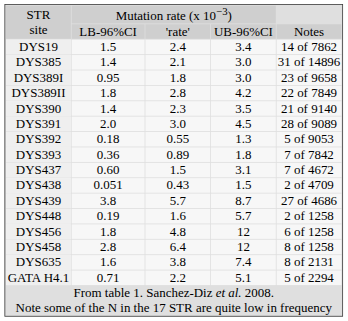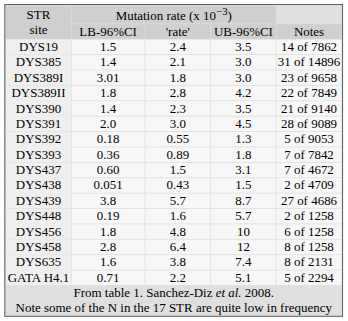 <table border="0" cellspacing="1" cellpadding="0" align="right" style="text-align:center; background:#dfdfdf; margin-left: 1em;  border:1px #3f3f3f solid;">
 <tr>
 <td width = 80 style = "background:#cfcfcf" rowspan = 2>STR<br>site</td>
 <td colspan = 3 style = "background:#cfcfcf">Mutation rate (x 10<sup>−3</sup>)</td>
 </tr>
 <tr>
 <td style = "background:#cfcfcf" width = 90>LB-96%CI</td>
 <td style = "background:#cfcfcf" width = 80>'rate'</td>
 <td style = "background:#cfcfcf" width = 80>UB-96%CI</td>
 <td style = "background:#cfcfcf" width = 80>Notes</td>
 </tr>
 <tr style =   "background:#f7f7f7">
 <td style =    "background:#efefef">DYS19</td>
 <td>1.5</td>
 <td>2.4</td>
-<td>3.4</td>
+<td>3.5</td>
 <td>14 of 7862</td>
 </tr>
 <tr style =   "background:#f7f7f7">
 <td style =    "background:#efefef">DYS385</td>
 <td>1.4</td>
 <td>2.1</td>
 <td>3.0</td>
 <td>31 of 14896</td>
 </tr>
 <tr style =   "background:#f7f7f7">
 <td style =    "background:#efefef">DYS389I</td>
-<td>0.95</td>
+<td>3.01</td>
 <td>1.8</td>
 <td>3.0</td>
 <td>23 of 9658</td>
 </tr>
 <tr style =   "background:#f7f7f7">
 <td style =    "background:#efefef">DYS389II</td>
 <td>1.8</td>
 <td>2.8</td>
 <td>4.2</td>
 <td>22 of 7849</td>
 </tr>
 <tr style =   "background:#f7f7f7">
 <td style =    "background:#efefef">DYS390</td>
 <td>1.4</td>
 <td>2.3</td>
 <td>3.5</td>
 <td>21 of 9140</td>
 </tr>
 <tr style =   "background:#f7f7f7">
 <td style =    "background:#efefef">DYS391</td>
 <td>2.0</td>
 <td>3.0</td>
 <td>4.5</td>
 <td>28 of 9089</td>
 </tr>
 <tr style =   "background:#f7f7f7">
 <td style =    "background:#efefef">DYS392</td>
 <td>0.18</td>
 <td>0.55</td>
 <td>1.3</td>
 <td>5 of 9053</td>
 </tr>
 <tr style =   "background:#f7f7f7">
 <td style =    "background:#efefef">DYS393</td>
 <td>0.36</td>
 <td>0.89</td>
 <td>1.8</td>
 <td>7 of 7842</td>
 </tr>
 <tr style =   "background:#f7f7f7">
 <td style =    "background:#efefef">DYS437</td>
 <td>0.60</td>
 <td>1.5</td>
 <td>3.1</td>
 <td>7 of 4672</td>
 </tr>
 <tr style =   "background:#f7f7f7">
 <td style =    "background:#efefef">DYS438</td>
 <td>0.051</td>
 <td>0.43</td>
 <td>1.5</td>
 <td>2 of 4709</td>
 </tr>
 <tr style =   "background:#f7f7f7">
 <td style =    "background:#efefef">DYS439</td>
 <td>3.8</td>
 <td>5.7</td>
 <td>8.7</td>
 <td>27 of 4686</td>
 </tr>
 <tr style =   "background:#f7f7f7">
 <td style =    "background:#efefef">DYS448</td>
 <td>0.19</td>
 <td>1.6</td>
 <td>5.7</td>
 <td>2 of 1258</td>
 </tr>
 <tr style =   "background:#f7f7f7">
 <td style =    "background:#efefef">DYS456</td>
 <td>1.8</td>
 <td>4.8</td>
-<td>12</td>
+<td>10</td>
 <td>6 of 1258</td>
 </tr>
 <tr style =   "background:#f7f7f7">
 <td style =    "background:#efefef">DYS458</td>
 <td>2.8</td>
 <td>6.4</td>
 <td>12</td>
 <td>8 of 1258</td>
 </tr>
 <tr style =   "background:#f7f7f7">
 <td style =    "background:#efefef">DYS635</td>
 <td>1.6</td>
 <td>3.8</td>
 <td>7.4</td>
 <td>8 of 2131</td>
 </tr>
 <tr style =   "background:#f7f7f7">
 <td style =    "background:#efefef">GATA H4.1</td>
 <td>0.71</td>
 <td>2.2</td>
 <td>5.1</td>
 <td>5 of 2294</td>
 </tr>
 <tr>
 <td colspan = 7>From table 1. Sanchez-Diz <em>et al.</em> 2008.<br>  Note some of the N in the 17 STR are quite low in frequency</td>
 </tr>
 </table>
